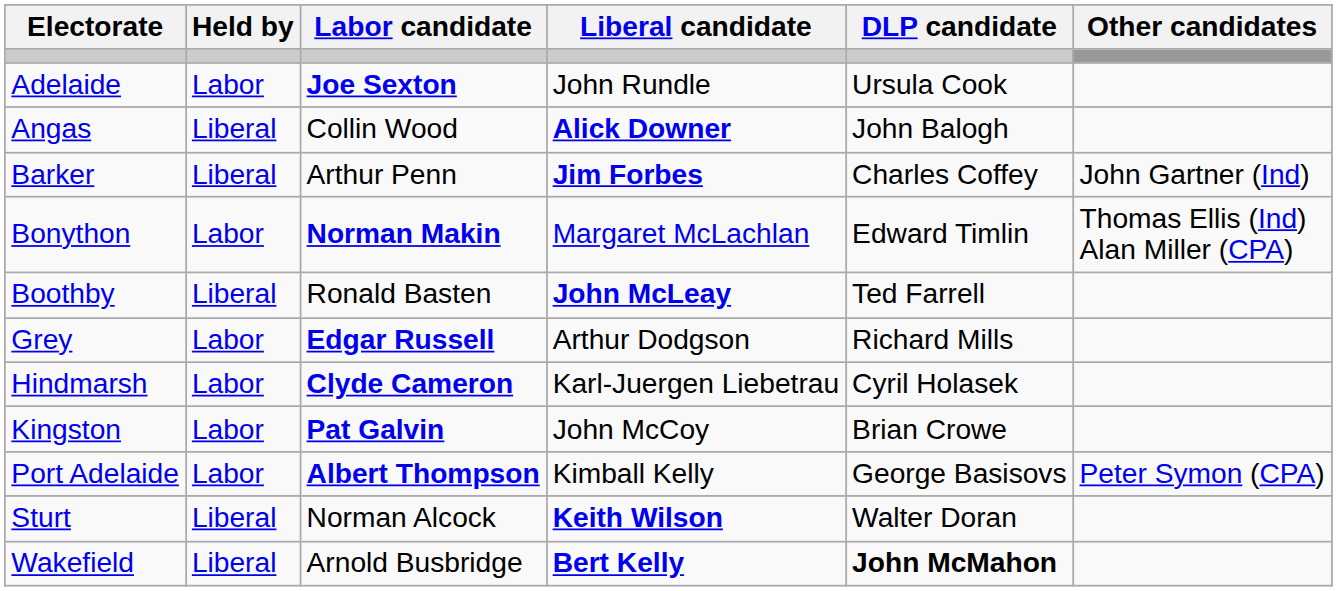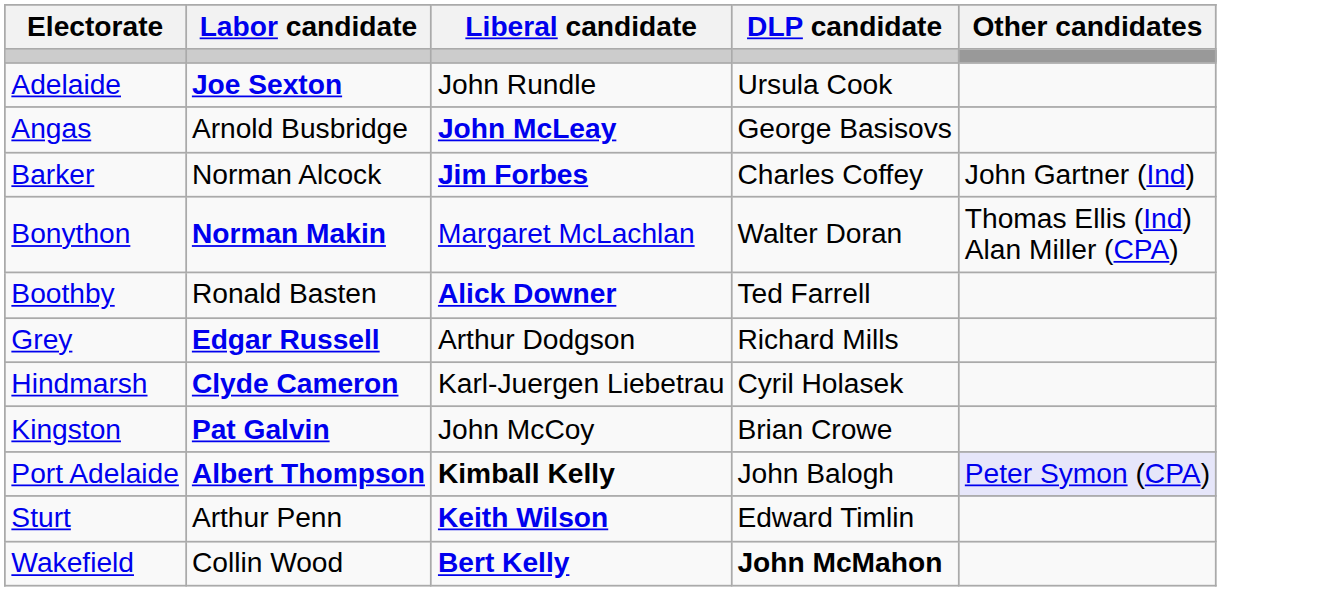 <table class="wikitable">
 <tr>
 <th>Electorate</th>
-<th>Held by</th>
 <th><a href='#'>Labor</a> candidate</th>
 <th><a href='#'>Liberal</a> candidate</th>
 <th><a href='#'>DLP</a> candidate</th>
 <th>Other candidates</th>
 </tr>
 <tr bgcolor="#cccccc">
 <td></td>
 <td></td>
 <td></td>
 <td></td>
-<td></td>
 <td bgcolor="#999999"></td>
 </tr>
 <tr>
 <td><a href='#'>Adelaide</a></td>
-<td><a href='#'>Labor</a></td>
 <td><strong><a href='#'>Joe Sexton</a></strong></td>
 <td>John Rundle</td>
 <td>Ursula Cook</td>
 <td></td>
 </tr>
 <tr>
 <td><a href='#'>Angas</a></td>
-<td><a href='#'>Liberal</a></td>
-<td>Collin Wood</td>
-<td><strong><a href='#'>Alick Downer</a></strong></td>
-<td>John Balogh</td>
+<td>Arnold Busbridge</td>
+<td><strong><a href='#'>John McLeay</a></strong></td>
+<td>George Basisovs</td>
 <td></td>
 </tr>
 <tr>
 <td><a href='#'>Barker</a></td>
-<td><a href='#'>Liberal</a></td>
-<td>Arthur Penn</td>
+<td>Norman Alcock</td>
 <td><strong><a href='#'>Jim Forbes</a></strong></td>
 <td>Charles Coffey</td>
 <td>John Gartner (<a href='#'>Ind</a>)</td>
 </tr>
 <tr>
 <td><a href='#'>Bonython</a></td>
-<td><a href='#'>Labor</a></td>
 <td><strong><a href='#'>Norman Makin</a></strong></td>
 <td><a href='#'>Margaret McLachlan</a></td>
-<td>Edward Timlin</td>
+<td>Walter Doran</td>
 <td>Thomas Ellis (<a href='#'>Ind</a>)<br>Alan Miller (<a href='#'>CPA</a>)</td>
 </tr>
 <tr>
 <td><a href='#'>Boothby</a></td>
-<td><a href='#'>Liberal</a></td>
 <td>Ronald Basten</td>
-<td><strong><a href='#'>John McLeay</a></strong></td>
+<td><strong><a href='#'>Alick Downer</a></strong></td>
 <td>Ted Farrell</td>
 <td></td>
 </tr>
 <tr>
 <td><a href='#'>Grey</a></td>
-<td><a href='#'>Labor</a></td>
 <td><strong><a href='#'>Edgar Russell</a></strong></td>
 <td>Arthur Dodgson</td>
 <td>Richard Mills</td>
 <td></td>
 </tr>
 <tr>
 <td><a href='#'>Hindmarsh</a></td>
-<td><a href='#'>Labor</a></td>
 <td><strong><a href='#'>Clyde Cameron</a></strong></td>
 <td>Karl-Juergen Liebetrau</td>
 <td>Cyril Holasek</td>
 <td></td>
 </tr>
 <tr>
 <td><a href='#'>Kingston</a></td>
-<td><a href='#'>Labor</a></td>
 <td><strong><a href='#'>Pat Galvin</a></strong></td>
 <td>John McCoy</td>
 <td>Brian Crowe</td>
 <td></td>
 </tr>
 <tr>
 <td><a href='#'>Port Adelaide</a></td>
-<td><a href='#'>Labor</a></td>
 <td><strong><a href='#'>Albert Thompson</a></strong></td>
-<td>Kimball Kelly</td>
-<td>George Basisovs</td>
-<td><a href='#'>Peter Symon</a> (<a href='#'>CPA</a>)</td>
+<td><strong>Kimball Kelly</strong></td>
+<td>John Balogh</td>
+<td style="background: lavender;"><a href='#'>Peter Symon</a> (<a href='#'>CPA</a>)</td>
 </tr>
 <tr>
 <td><a href='#'>Sturt</a></td>
-<td><a href='#'>Liberal</a></td>
-<td>Norman Alcock</td>
+<td>Arthur Penn</td>
 <td><strong><a href='#'>Keith Wilson</a></strong></td>
-<td>Walter Doran</td>
+<td>Edward Timlin</td>
 <td></td>
 </tr>
 <tr>
 <td><a href='#'>Wakefield</a></td>
-<td><a href='#'>Liberal</a></td>
-<td>Arnold Busbridge</td>
+<td>Collin Wood</td>
 <td><strong><a href='#'>Bert Kelly</a></strong></td>
 <td><strong>John McMahon</strong></td>
 <td></td>
 </tr>
 </table>
